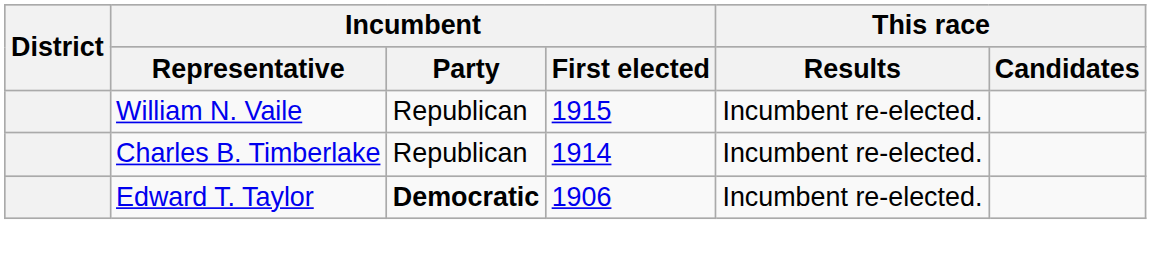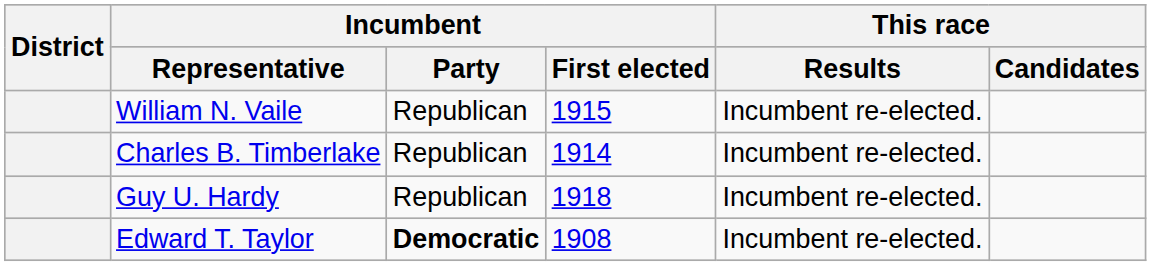 <table class=wikitable>
 <tr>
 <th rowspan=2>District</th>
 <th colspan=3>Incumbent</th>
 <th colspan=2>This race</th>
 </tr>
 <tr>
 <th>Representative</th>
 <th>Party</th>
 <th>First elected</th>
 <th>Results</th>
 <th>Candidates</th>
 </tr>
 <tr>
 <th></th>
 <td><a href='#'>William N. Vaile</a></td>
 <td>Republican</td>
 <td><a href='#'>1915</a></td>
 <td>Incumbent re-elected.</td>
 <td nowrap></td>
 </tr>
 <tr>
 <th></th>
 <td><a href='#'>Charles B. Timberlake</a></td>
 <td>Republican</td>
 <td><a href='#'>1914</a></td>
 <td>Incumbent re-elected.</td>
 <td nowrap></td>
 </tr>
 <tr>
 <th></th>
+<td><a href='#'>Guy U. Hardy</a></td>
+<td>Republican</td>
+<td><a href='#'>1918</a></td>
+<td>Incumbent re-elected.</td>
+<td nowrap></td>
+</tr>
+<tr>
+<th></th>
 <td><a href='#'>Edward T. Taylor</a></td>
 <td><strong>Democratic</strong></td>
-<td><a href='#'>1906</a></td>
+<td><a href='#'>1908</a></td>
 <td>Incumbent re-elected.</td>
 <td nowrap></td>
 </tr>
 </table>
